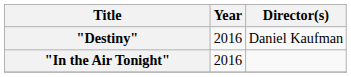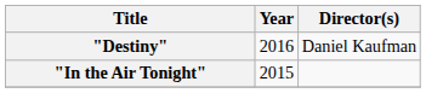 <table class="wikitable plainrowheaders">
 <tr>
 <th style="width:14em;">Title</th>
 <th>Year</th>
 <th>Director(s)</th>
 </tr>
 <tr>
 <th scope="row">"Destiny"<br></th>
 <td>2016</td>
 <td align="center">Daniel Kaufman</td>
 </tr>
 <tr>
 <th scope="row">"In the Air Tonight"<br></th>
-<td>2016</td>
+<td>2015</td>
 <td></td>
 </tr>
 <tr>
 </tr>
 </table>
